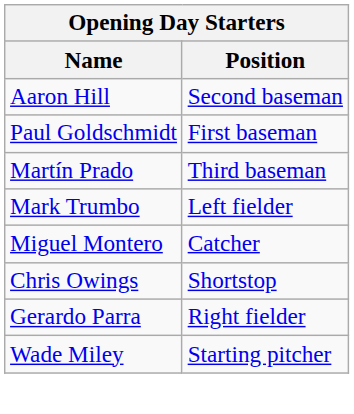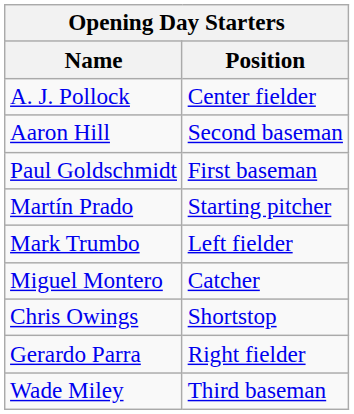 <table class="wikitable" style="text-align:left">
 <tr>
 <th colspan="2">Opening Day Starters</th>
 </tr>
 <tr>
 <th>Name</th>
 <th>Position</th>
+</tr>
+<tr>
+<td><a href='#'>A. J. Pollock</a></td>
+<td><a href='#'>Center fielder</a></td>
 </tr>
 <tr>
 <td><a href='#'>Aaron Hill</a></td>
 <td><a href='#'>Second baseman</a></td>
 </tr>
 <tr>
 <td><a href='#'>Paul Goldschmidt</a></td>
 <td><a href='#'>First baseman</a></td>
 </tr>
 <tr>
 <td><a href='#'>Martín Prado</a></td>
-<td><a href='#'>Third baseman</a></td>
+<td><a href='#'>Starting pitcher</a></td>
 </tr>
 <tr>
 <td><a href='#'>Mark Trumbo</a></td>
 <td><a href='#'>Left fielder</a></td>
 </tr>
 <tr>
 <td><a href='#'>Miguel Montero</a></td>
 <td><a href='#'>Catcher</a></td>
 </tr>
 <tr>
 <td><a href='#'>Chris Owings</a></td>
 <td><a href='#'>Shortstop</a></td>
 </tr>
 <tr>
 <td><a href='#'>Gerardo Parra</a></td>
 <td><a href='#'>Right fielder</a></td>
 </tr>
 <tr>
 <td><a href='#'>Wade Miley</a></td>
-<td><a href='#'>Starting pitcher</a></td>
+<td><a href='#'>Third baseman</a></td>
 </tr>
 </table>
